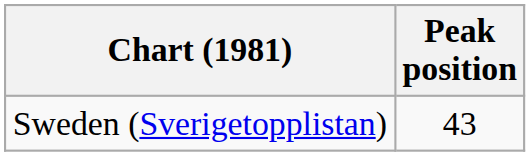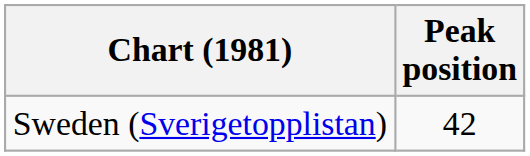 <table class="wikitable">
 <tr>
 <th>Chart (1981)</th>
 <th>Peak<br>position</th>
 </tr>
 <tr>
 <td>Sweden (<a href='#'>Sverigetopplistan</a>)</td>
-<td align="center">43</td>
+<td align="center">42</td>
 </tr>
 </table>
